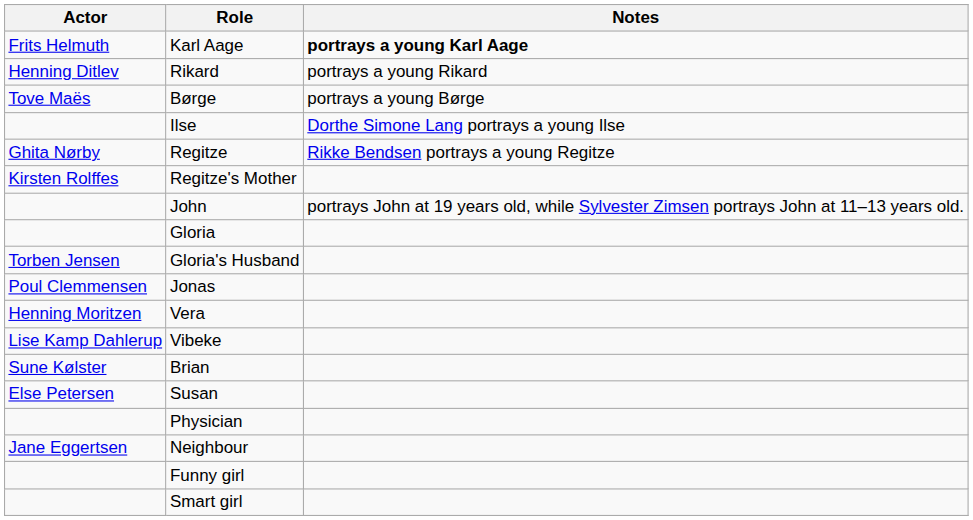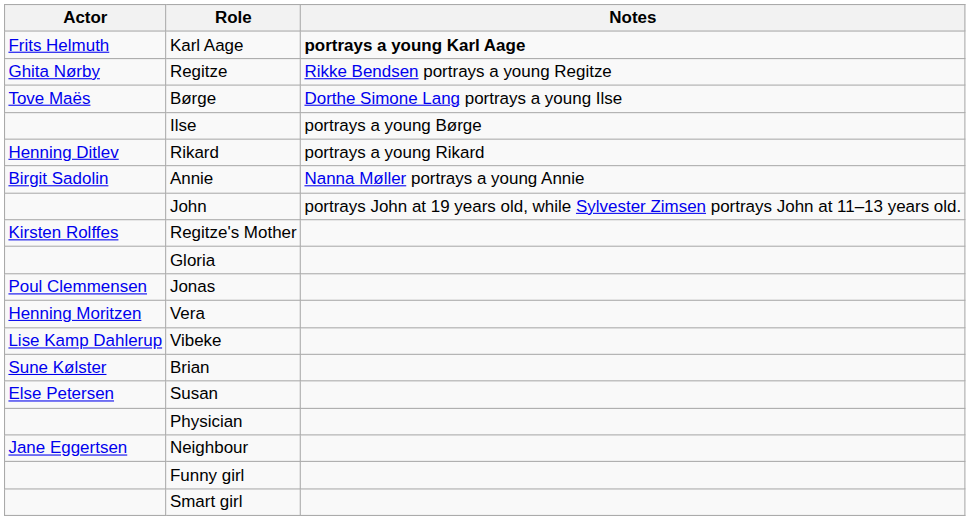 <table class="wikitable">
 <tr>
 <th>Actor</th>
 <th>Role</th>
 <th>Notes</th>
 </tr>
 <tr>
 <td><a href='#'>Frits Helmuth</a></td>
 <td>Karl Aage</td>
 <td><strong> portrays a young Karl Aage</strong></td>
 </tr>
 <tr>
+<td><a href='#'>Ghita Nørby</a></td>
+<td>Regitze</td>
+<td><a href='#'>Rikke Bendsen</a> portrays a young Regitze</td>
+</tr>
+<tr>
+<td><a href='#'>Tove Maës</a></td>
+<td>Børge</td>
+<td><a href='#'>Dorthe Simone Lang</a> portrays a young Ilse</td>
+</tr>
+<tr>
+<td></td>
+<td>Ilse</td>
+<td> portrays a young Børge</td>
+</tr>
+<tr>
 <td><a href='#'>Henning Ditlev</a></td>
 <td>Rikard</td>
 <td> portrays a young Rikard</td>
 </tr>
 <tr>
-<td><a href='#'>Tove Maës</a></td>
-<td>Børge</td>
-<td> portrays a young Børge</td>
+<td><a href='#'>Birgit Sadolin</a></td>
+<td>Annie</td>
+<td><a href='#'>Nanna Møller</a> portrays a young Annie</td>
 </tr>
 <tr>
 <td></td>
-<td>Ilse</td>
-<td><a href='#'>Dorthe Simone Lang</a> portrays a young Ilse</td>
-</tr>
-<tr>
-<td><a href='#'>Ghita Nørby</a></td>
-<td>Regitze</td>
-<td><a href='#'>Rikke Bendsen</a> portrays a young Regitze</td>
+<td>John</td>
+<td> portrays John at 19 years old, while <a href='#'>Sylvester Zimsen</a> portrays John at 11–13 years old.</td>
 </tr>
 <tr>
 <td><a href='#'>Kirsten Rolffes</a></td>
 <td>Regitze's Mother</td>
 <td></td>
 </tr>
 <tr>
 <td></td>
-<td>John</td>
-<td> portrays John at 19 years old, while <a href='#'>Sylvester Zimsen</a> portrays John at 11–13 years old.</td>
-</tr>
-<tr>
-<td></td>
 <td>Gloria</td>
-<td></td>
-</tr>
-<tr>
-<td><a href='#'>Torben Jensen</a></td>
-<td>Gloria's Husband</td>
 <td></td>
 </tr>
 <tr>
 <td><a href='#'>Poul Clemmensen</a></td>
 <td>Jonas</td>
 <td></td>
 </tr>
 <tr>
 <td><a href='#'>Henning Moritzen</a></td>
 <td>Vera</td>
 <td></td>
 </tr>
 <tr>
 <td><a href='#'>Lise Kamp Dahlerup</a></td>
 <td>Vibeke</td>
 <td></td>
 </tr>
 <tr>
 <td><a href='#'>Sune Kølster</a></td>
 <td>Brian</td>
 <td></td>
 </tr>
 <tr>
 <td><a href='#'>Else Petersen</a></td>
 <td>Susan</td>
 <td></td>
 </tr>
 <tr>
 <td></td>
 <td>Physician</td>
 <td></td>
 </tr>
 <tr>
 <td><a href='#'>Jane Eggertsen</a></td>
 <td>Neighbour</td>
 <td></td>
 </tr>
 <tr>
 <td></td>
 <td>Funny girl</td>
 <td></td>
 </tr>
 <tr>
 <td></td>
 <td>Smart girl</td>
 <td></td>
 </tr>
 </table>
